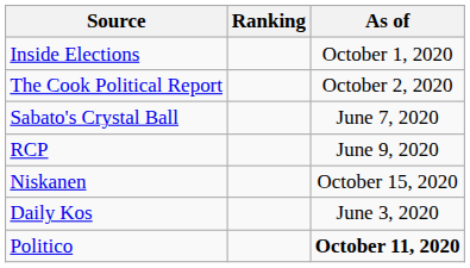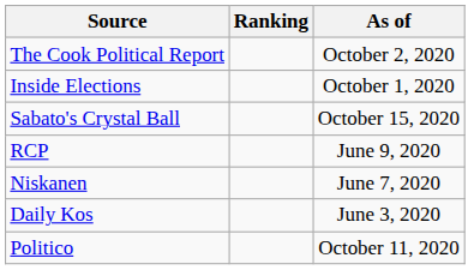 <table class="wikitable" style="text-align:center">
 <tr>
 <th>Source</th>
 <th>Ranking</th>
 <th>As of</th>
 </tr>
 <tr>
+<td align=left><a href='#'>The Cook Political Report</a></td>
+<td></td>
+<td>October 2, 2020</td>
+</tr>
+<tr>
 <td align=left><a href='#'>Inside Elections</a></td>
 <td></td>
 <td>October 1, 2020</td>
 </tr>
 <tr>
-<td align=left><a href='#'>The Cook Political Report</a></td>
-<td></td>
-<td>October 2, 2020</td>
-</tr>
-<tr>
 <td align=left><a href='#'>Sabato's Crystal Ball</a></td>
 <td></td>
-<td>June 7, 2020</td>
+<td>October 15, 2020</td>
 </tr>
 <tr>
 <td align="left"><a href='#'>RCP</a></td>
 <td></td>
 <td>June 9, 2020</td>
 </tr>
 <tr>
 <td align="left"><a href='#'>Niskanen</a></td>
 <td></td>
-<td>October 15, 2020</td>
+<td>June 7, 2020</td>
 </tr>
 <tr>
 <td align="left"><a href='#'>Daily Kos</a></td>
 <td></td>
 <td>June 3, 2020</td>
 </tr>
 <tr>
 <td align="left"><a href='#'>Politico</a></td>
 <td></td>
-<td><strong>October 11, 2020</strong></td>
+<td>October 11, 2020</td>
 </tr>
 </table>
